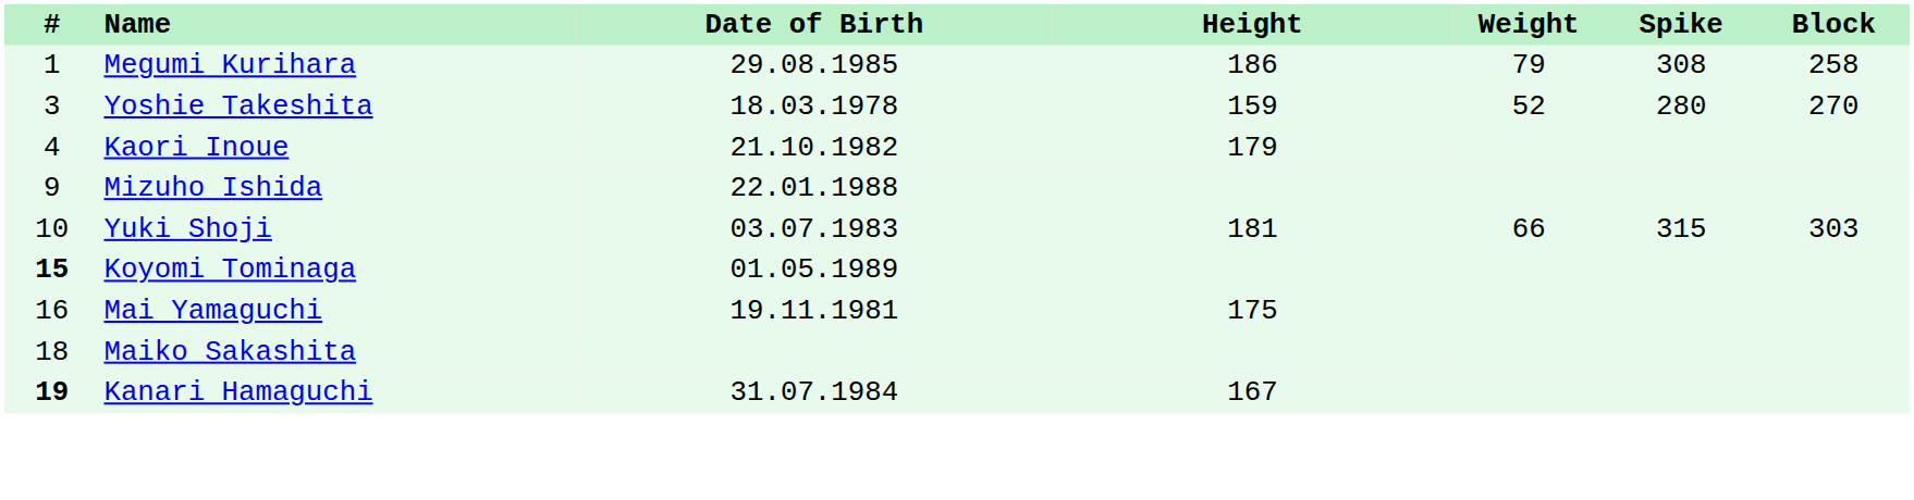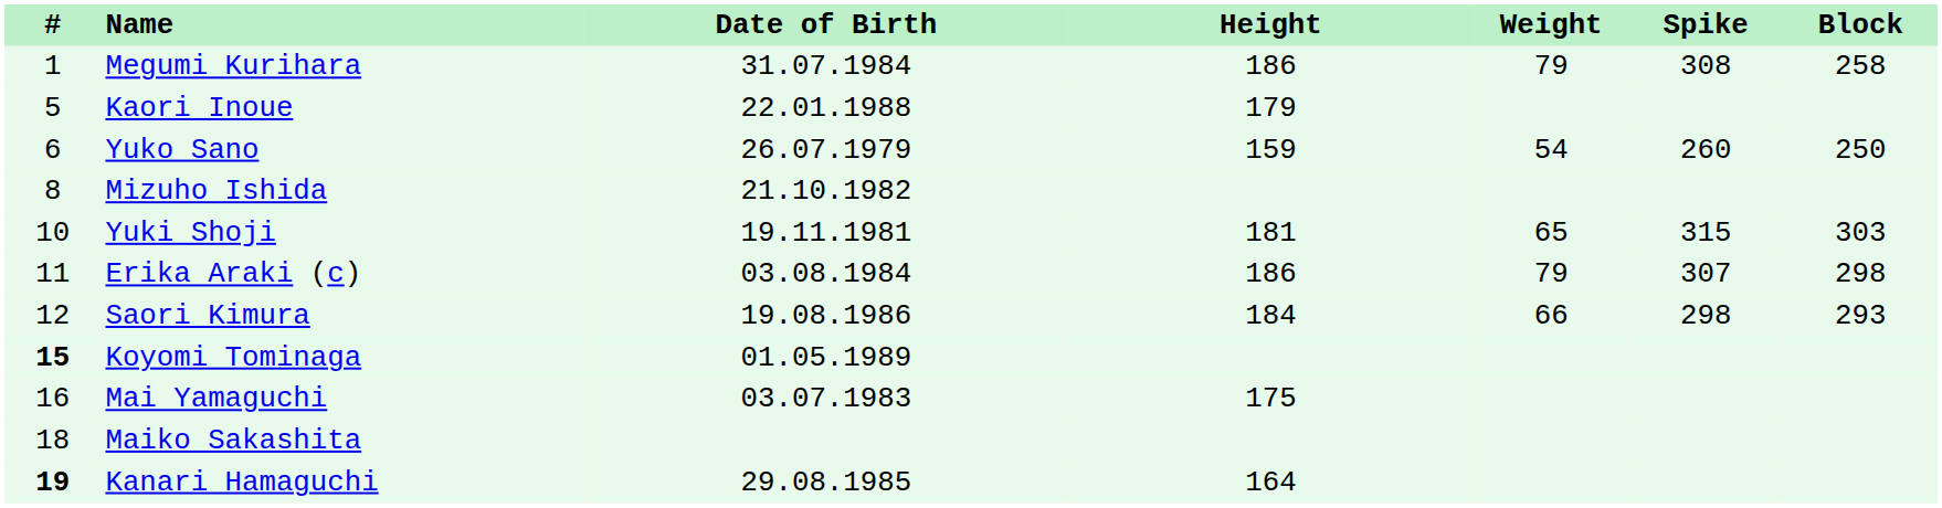 <table border=0 cellpadding=2 cellspacing=0 |- bgcolor=#FFECCE style="text-align:center;" width=100%>
 <tr bgcolor=#BBF0C9>
 <th width=5%>#</th>
 <th width=25% align=left>Name</th>
 <th width=25%>Date of Birth</th>
 <th width=21%>Height</th>
 <th width=8%>Weight</th>
 <th width=8%>Spike</th>
 <th width=8%>Block</th>
 </tr>
 <tr bgcolor=#E7FAEC>
 <td>1</td>
 <td align=left><a href='#'>Megumi Kurihara</a></td>
-<td>29.08.1985</td>
+<td>31.07.1984</td>
 <td>186</td>
 <td>79</td>
 <td>308</td>
 <td>258</td>
 </tr>
 <tr bgcolor=#E7FAEC>
-<td>3</td>
-<td align=left><a href='#'>Yoshie Takeshita</a></td>
-<td>18.03.1978</td>
-<td>159</td>
-<td>52</td>
-<td>280</td>
-<td>270</td>
-</tr>
-<tr bgcolor=#E7FAEC>
-<td>4</td>
+<td>5</td>
 <td align=left><a href='#'>Kaori Inoue</a></td>
-<td>21.10.1982</td>
+<td>22.01.1988</td>
 <td>179</td>
 <td></td>
 <td></td>
 <td></td>
 </tr>
 <tr bgcolor=#E7FAEC>
-<td>9</td>
+<td>6</td>
+<td align=left><a href='#'>Yuko Sano</a></td>
+<td>26.07.1979</td>
+<td>159</td>
+<td>54</td>
+<td>260</td>
+<td>250</td>
+</tr>
+<tr bgcolor=#E7FAEC>
+<td>8</td>
 <td align=left><a href='#'>Mizuho Ishida</a></td>
-<td>22.01.1988</td>
+<td>21.10.1982</td>
 <td></td>
 <td></td>
 <td></td>
 <td></td>
 </tr>
 <tr bgcolor=#E7FAEC>
 <td>10</td>
 <td align=left><a href='#'>Yuki Shoji</a></td>
-<td>03.07.1983</td>
+<td>19.11.1981</td>
 <td>181</td>
-<td>66</td>
+<td>65</td>
 <td>315</td>
 <td>303</td>
+</tr>
+<tr bgcolor=#E7FAEC>
+<td>11</td>
+<td align=left><a href='#'>Erika Araki</a> (<a href='#'>c</a>)</td>
+<td>03.08.1984</td>
+<td>186</td>
+<td>79</td>
+<td>307</td>
+<td>298</td>
+</tr>
+<tr bgcolor=#E7FAEC>
+<td>12</td>
+<td align=left><a href='#'>Saori Kimura</a></td>
+<td>19.08.1986</td>
+<td>184</td>
+<td>66</td>
+<td>298</td>
+<td>293</td>
 </tr>
 <tr bgcolor=#E7FAEC>
 <td><strong>15</strong></td>
 <td align=left><a href='#'>Koyomi Tominaga</a></td>
 <td>01.05.1989</td>
 <td></td>
 <td></td>
 <td></td>
 <td></td>
 </tr>
 <tr bgcolor=#E7FAEC>
 <td>16</td>
 <td align=left><a href='#'>Mai Yamaguchi</a></td>
-<td>19.11.1981</td>
+<td>03.07.1983</td>
 <td>175</td>
 <td></td>
 <td></td>
 <td></td>
 </tr>
 <tr bgcolor=#E7FAEC>
 <td>18</td>
 <td align=left><a href='#'>Maiko Sakashita</a></td>
 <td></td>
 <td></td>
 <td></td>
 <td></td>
 <td></td>
 </tr>
 <tr bgcolor=#E7FAEC>
 <td><strong>19</strong></td>
 <td align=left><a href='#'>Kanari Hamaguchi</a></td>
-<td>31.07.1984</td>
-<td>167</td>
+<td>29.08.1985</td>
+<td>164</td>
 <td></td>
 <td></td>
 <td></td>
 </tr>
 <tr>
 </tr>
 </table>
